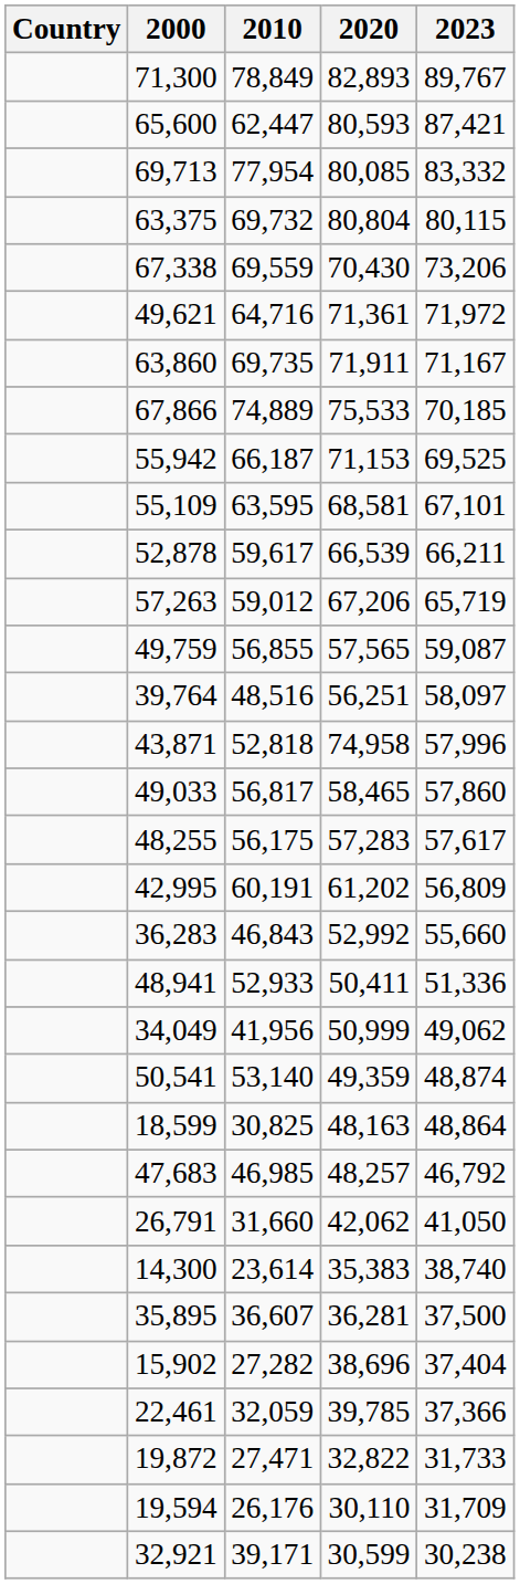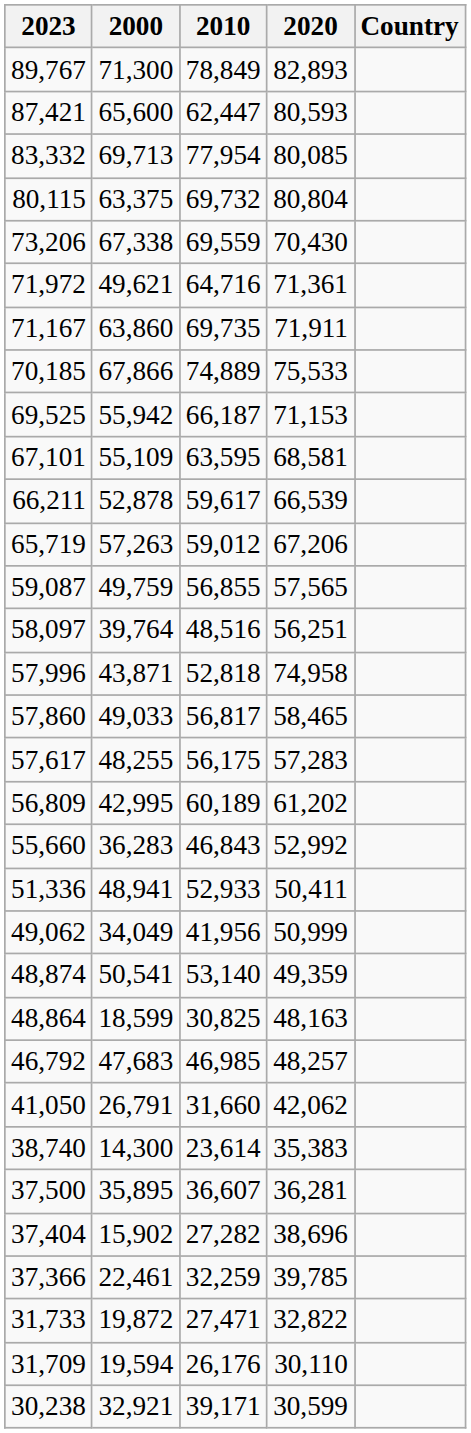 <table class="wikitable sortable static-row-numbers" style="text-align:right;">
 <tr class="static-row-header" style="text-align:center;vertical-align:bottom;">
-<th>Country</th>
+<th>2023</th>
 <th>2000</th>
 <th>2010</th>
 <th>2020</th>
-<th>2023</th>
+<th>Country</th>
 </tr>
 <tr>
-<td></td>
+<td>89,767</td>
 <td>71,300</td>
 <td>78,849</td>
 <td>82,893</td>
-<td>89,767</td>
+<td></td>
 </tr>
 <tr>
-<td></td>
+<td>87,421</td>
 <td>65,600</td>
 <td>62,447</td>
 <td>80,593</td>
-<td>87,421</td>
+<td></td>
 </tr>
 <tr>
-<td></td>
+<td>83,332</td>
 <td>69,713</td>
 <td>77,954</td>
 <td>80,085</td>
-<td>83,332</td>
+<td></td>
 </tr>
 <tr>
-<td></td>
+<td>80,115</td>
 <td>63,375</td>
 <td>69,732</td>
 <td>80,804</td>
-<td>80,115</td>
+<td></td>
 </tr>
 <tr>
-<td></td>
+<td>73,206</td>
 <td>67,338</td>
 <td>69,559</td>
 <td>70,430</td>
-<td>73,206</td>
+<td></td>
 </tr>
 <tr>
-<td></td>
+<td>71,972</td>
 <td>49,621</td>
 <td>64,716</td>
 <td>71,361</td>
-<td>71,972</td>
+<td></td>
 </tr>
 <tr>
-<td></td>
+<td>71,167</td>
 <td>63,860</td>
 <td>69,735</td>
 <td>71,911</td>
-<td>71,167</td>
+<td></td>
 </tr>
 <tr>
-<td></td>
+<td>70,185</td>
 <td>67,866</td>
 <td>74,889</td>
 <td>75,533</td>
-<td>70,185</td>
+<td></td>
 </tr>
 <tr>
-<td></td>
+<td>69,525</td>
 <td>55,942</td>
 <td>66,187</td>
 <td>71,153</td>
-<td>69,525</td>
+<td></td>
 </tr>
 <tr>
-<td></td>
+<td>67,101</td>
 <td>55,109</td>
 <td>63,595</td>
 <td>68,581</td>
-<td>67,101</td>
+<td></td>
 </tr>
 <tr>
-<td></td>
+<td>66,211</td>
 <td>52,878</td>
 <td>59,617</td>
 <td>66,539</td>
-<td>66,211</td>
+<td></td>
 </tr>
 <tr>
-<td></td>
+<td>65,719</td>
 <td>57,263</td>
 <td>59,012</td>
 <td>67,206</td>
-<td>65,719</td>
+<td></td>
 </tr>
 <tr>
-<td></td>
+<td>59,087</td>
 <td>49,759</td>
 <td>56,855</td>
 <td>57,565</td>
-<td>59,087</td>
+<td></td>
 </tr>
 <tr>
-<td></td>
+<td>58,097</td>
 <td>39,764</td>
 <td>48,516</td>
 <td>56,251</td>
-<td>58,097</td>
+<td></td>
 </tr>
 <tr>
-<td></td>
+<td>57,996</td>
 <td>43,871</td>
 <td>52,818</td>
 <td>74,958</td>
-<td>57,996</td>
+<td></td>
 </tr>
 <tr>
-<td></td>
+<td>57,860</td>
 <td>49,033</td>
 <td>56,817</td>
 <td>58,465</td>
-<td>57,860</td>
+<td></td>
 </tr>
 <tr>
-<td></td>
+<td>57,617</td>
 <td>48,255</td>
 <td>56,175</td>
 <td>57,283</td>
-<td>57,617</td>
+<td></td>
 </tr>
 <tr>
+<td>56,809</td>
+<td>42,995</td>
+<td>60,189</td>
+<td>61,202</td>
 <td></td>
-<td>42,995</td>
-<td>60,191</td>
-<td>61,202</td>
-<td>56,809</td>
 </tr>
 <tr>
-<td></td>
+<td>55,660</td>
 <td>36,283</td>
 <td>46,843</td>
 <td>52,992</td>
-<td>55,660</td>
+<td></td>
 </tr>
 <tr>
-<td></td>
+<td>51,336</td>
 <td>48,941</td>
 <td>52,933</td>
 <td>50,411</td>
-<td>51,336</td>
+<td></td>
 </tr>
 <tr>
-<td></td>
+<td>49,062</td>
 <td>34,049</td>
 <td>41,956</td>
 <td>50,999</td>
-<td>49,062</td>
+<td></td>
 </tr>
 <tr>
-<td></td>
+<td>48,874</td>
 <td>50,541</td>
 <td>53,140</td>
 <td>49,359</td>
-<td>48,874</td>
+<td></td>
 </tr>
 <tr>
-<td></td>
+<td>48,864</td>
 <td>18,599</td>
 <td>30,825</td>
 <td>48,163</td>
-<td>48,864</td>
+<td></td>
 </tr>
 <tr>
-<td></td>
+<td>46,792</td>
 <td>47,683</td>
 <td>46,985</td>
 <td>48,257</td>
-<td>46,792</td>
+<td></td>
 </tr>
 <tr>
-<td></td>
+<td>41,050</td>
 <td>26,791</td>
 <td>31,660</td>
 <td>42,062</td>
-<td>41,050</td>
+<td></td>
 </tr>
 <tr>
-<td></td>
+<td>38,740</td>
 <td>14,300</td>
 <td>23,614</td>
 <td>35,383</td>
-<td>38,740</td>
+<td></td>
 </tr>
 <tr>
-<td></td>
+<td>37,500</td>
 <td>35,895</td>
 <td>36,607</td>
 <td>36,281</td>
-<td>37,500</td>
+<td></td>
 </tr>
 <tr>
-<td></td>
+<td>37,404</td>
 <td>15,902</td>
 <td>27,282</td>
 <td>38,696</td>
-<td>37,404</td>
+<td></td>
 </tr>
 <tr>
+<td>37,366</td>
+<td>22,461</td>
+<td>32,259</td>
+<td>39,785</td>
 <td></td>
-<td>22,461</td>
-<td>32,059</td>
-<td>39,785</td>
-<td>37,366</td>
 </tr>
 <tr>
-<td></td>
+<td>31,733</td>
 <td>19,872</td>
 <td>27,471</td>
 <td>32,822</td>
-<td>31,733</td>
+<td></td>
 </tr>
 <tr>
-<td></td>
+<td>31,709</td>
 <td>19,594</td>
 <td>26,176</td>
 <td>30,110</td>
-<td>31,709</td>
+<td></td>
 </tr>
 <tr>
-<td></td>
+<td>30,238</td>
 <td>32,921</td>
 <td>39,171</td>
 <td>30,599</td>
-<td>30,238</td>
+<td></td>
 </tr>
 </table>
